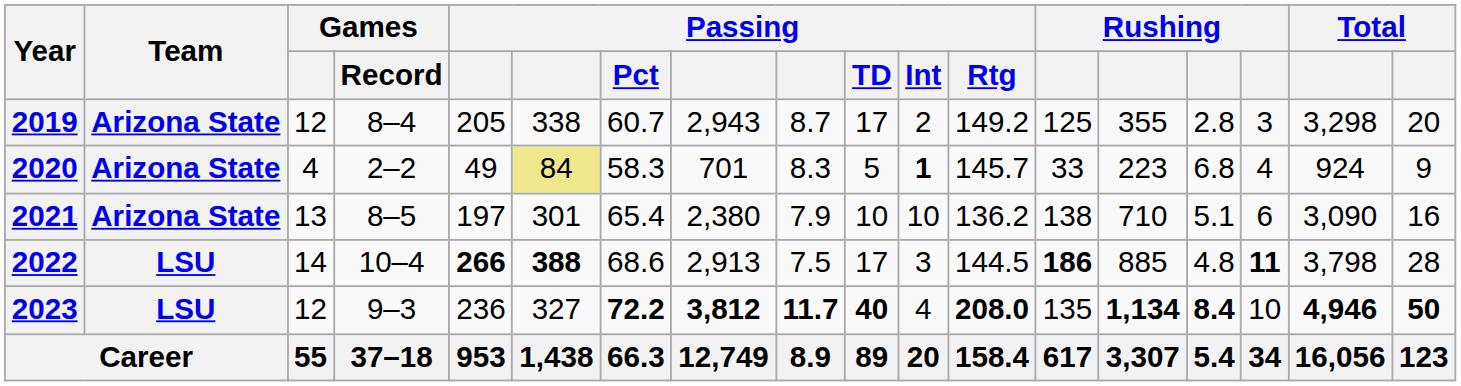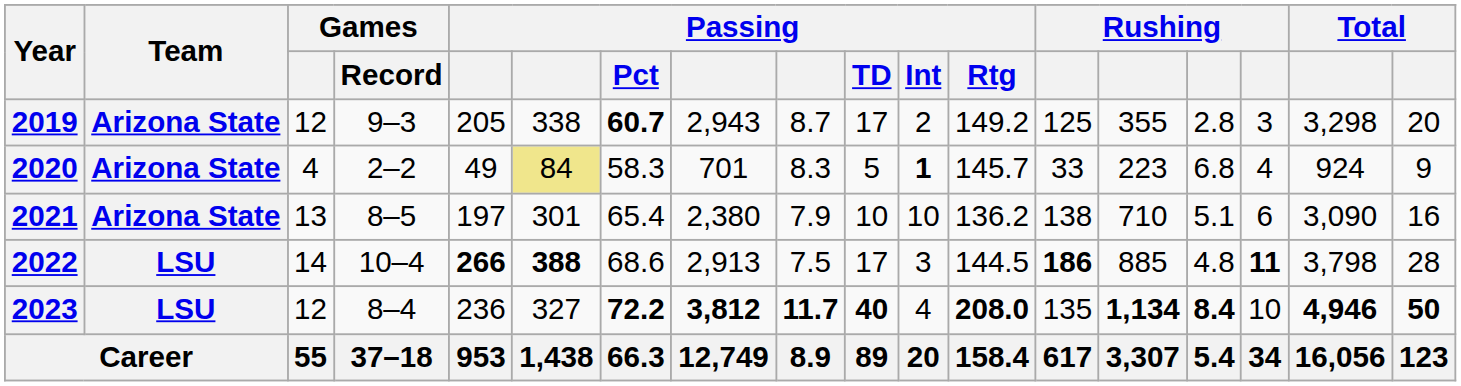 <table class="wikitable" style="text-align:center;">
 <tr>
 <th rowspan="2">Year</th>
 <th rowspan="2">Team</th>
 <th colspan="2">Games</th>
 <th colspan="8"><a href='#'>Passing</a></th>
 <th colspan="4"><a href='#'>Rushing</a></th>
 <th colspan="2"><a href='#'>Total</a></th>
 </tr>
 <tr>
 <th></th>
 <th>Record</th>
 <th></th>
 <th></th>
 <th><a href='#'>Pct</a></th>
 <th></th>
 <th></th>
 <th><a href='#'>TD</a></th>
 <th><a href='#'>Int</a></th>
 <th><a href='#'>Rtg</a></th>
 <th></th>
 <th></th>
 <th></th>
 <th></th>
 <th></th>
 <th></th>
 </tr>
 <tr>
 <th><a href='#'>2019</a></th>
 <th><a href='#'>Arizona State</a></th>
 <td>12</td>
-<td>8–4</td>
+<td>9–3</td>
 <td>205</td>
 <td>338</td>
-<td>60.7</td>
+<td><strong>60.7</strong></td>
 <td>2,943</td>
 <td>8.7</td>
 <td>17</td>
 <td>2</td>
 <td>149.2</td>
 <td>125</td>
 <td>355</td>
 <td>2.8</td>
 <td>3</td>
 <td>3,298</td>
 <td>20</td>
 </tr>
 <tr>
 <th><a href='#'>2020</a></th>
 <th><a href='#'>Arizona State</a></th>
 <td>4</td>
 <td>2–2</td>
 <td>49</td>
 <td style="background: khaki;">84</td>
 <td>58.3</td>
 <td>701</td>
 <td>8.3</td>
 <td>5</td>
 <td><strong>1</strong></td>
 <td>145.7</td>
 <td>33</td>
 <td>223</td>
 <td>6.8</td>
 <td>4</td>
 <td>924</td>
 <td>9</td>
 </tr>
 <tr>
 <th><a href='#'>2021</a></th>
 <th><a href='#'>Arizona State</a></th>
 <td>13</td>
 <td>8–5</td>
 <td>197</td>
 <td>301</td>
 <td>65.4</td>
 <td>2,380</td>
 <td>7.9</td>
 <td>10</td>
 <td>10</td>
 <td>136.2</td>
 <td>138</td>
 <td>710</td>
 <td>5.1</td>
 <td>6</td>
 <td>3,090</td>
 <td>16</td>
 </tr>
 <tr>
 <th><a href='#'>2022</a></th>
 <th><a href='#'>LSU</a></th>
 <td>14</td>
 <td>10–4</td>
 <td><strong>266</strong></td>
 <td><strong>388</strong></td>
 <td>68.6</td>
 <td>2,913</td>
 <td>7.5</td>
 <td>17</td>
 <td>3</td>
 <td>144.5</td>
 <td><strong>186</strong></td>
 <td>885</td>
 <td>4.8</td>
 <td><strong>11</strong></td>
 <td>3,798</td>
 <td>28</td>
 </tr>
 <tr>
 <th><a href='#'>2023</a></th>
 <th><a href='#'>LSU</a></th>
 <td>12</td>
-<td>9–3</td>
+<td>8–4</td>
 <td>236</td>
 <td>327</td>
 <td><strong>72.2</strong></td>
 <td><strong>3,812</strong></td>
 <td><strong>11.7</strong></td>
 <td><strong>40</strong></td>
 <td>4</td>
 <td><strong>208.0</strong></td>
 <td>135</td>
 <td><strong>1,134</strong></td>
 <td><strong>8.4</strong></td>
 <td>10</td>
 <td><strong>4,946</strong></td>
 <td><strong>50</strong></td>
 </tr>
 <tr>
 <th colspan="2">Career</th>
 <th>55</th>
 <th>37–18</th>
 <th>953</th>
 <th>1,438</th>
 <th>66.3</th>
 <th>12,749</th>
 <th>8.9</th>
 <th>89</th>
 <th>20</th>
 <th>158.4</th>
 <th>617</th>
 <th>3,307</th>
 <th>5.4</th>
 <th>34</th>
 <th>16,056</th>
 <th>123</th>
 </tr>
 </table>
